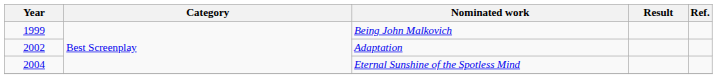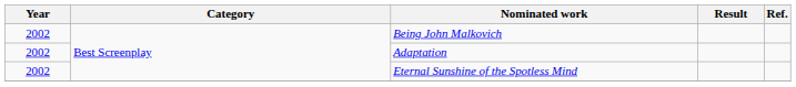 <table class=wikitable>
 <tr>
 <th scope="col" style="width:5em;">Year</th>
 <th scope="col" style="width:26em;">Category</th>
 <th scope="col" style="width:25em;">Nominated work</th>
 <th scope="col" style="width:5em;">Result</th>
 <th>Ref.</th>
 </tr>
 <tr>
-<td style="text-align:center;"><a href='#'>1999</a></td>
+<td style="text-align:center;"><a href='#'>2002</a></td>
 <td rowspan=3><a href='#'>Best Screenplay</a></td>
 <td><em><a href='#'>Being John Malkovich</a></em></td>
 <td></td>
 <td></td>
 </tr>
 <tr>
 <td style="text-align:center;"><a href='#'>2002</a></td>
 <td><em><a href='#'>Adaptation</a></em></td>
 <td></td>
 <td></td>
 </tr>
 <tr>
-<td style="text-align:center;"><a href='#'>2004</a></td>
+<td style="text-align:center;"><a href='#'>2002</a></td>
 <td><em><a href='#'>Eternal Sunshine of the Spotless Mind</a></em></td>
 <td></td>
 <td></td>
 </tr>
 <tr>
 </tr>
 </table>
